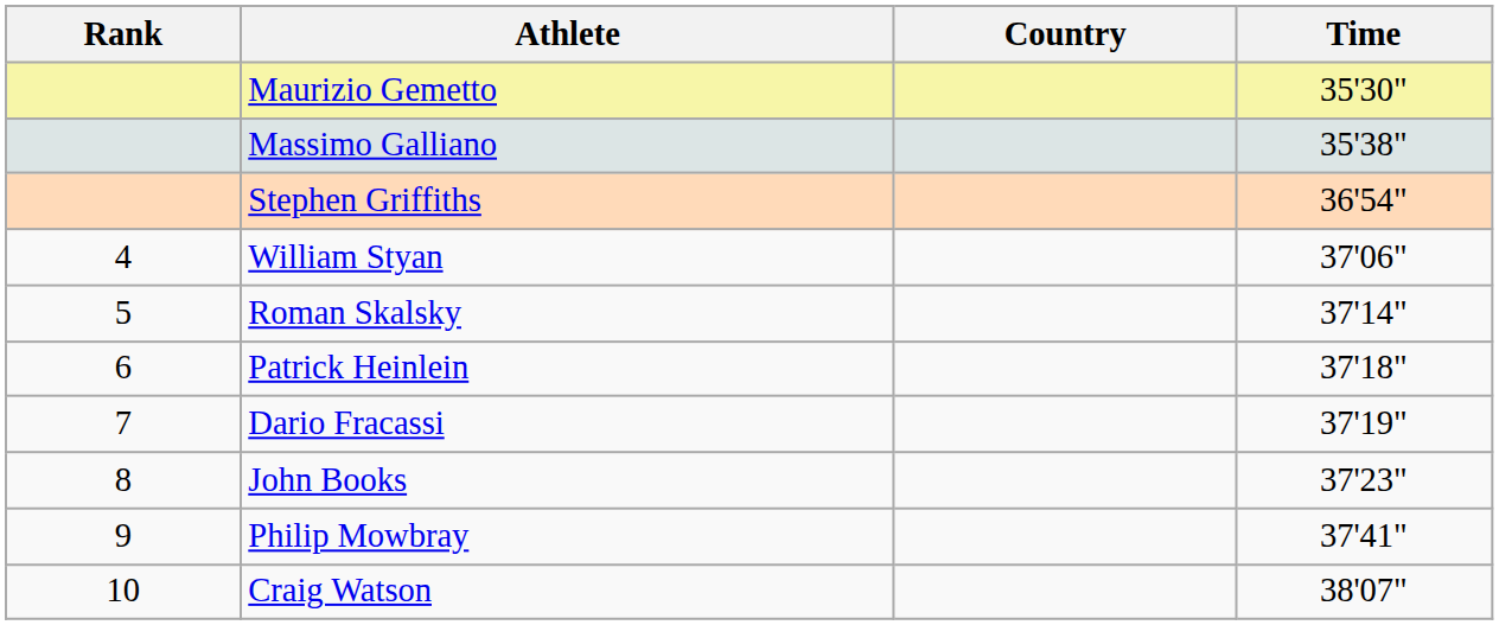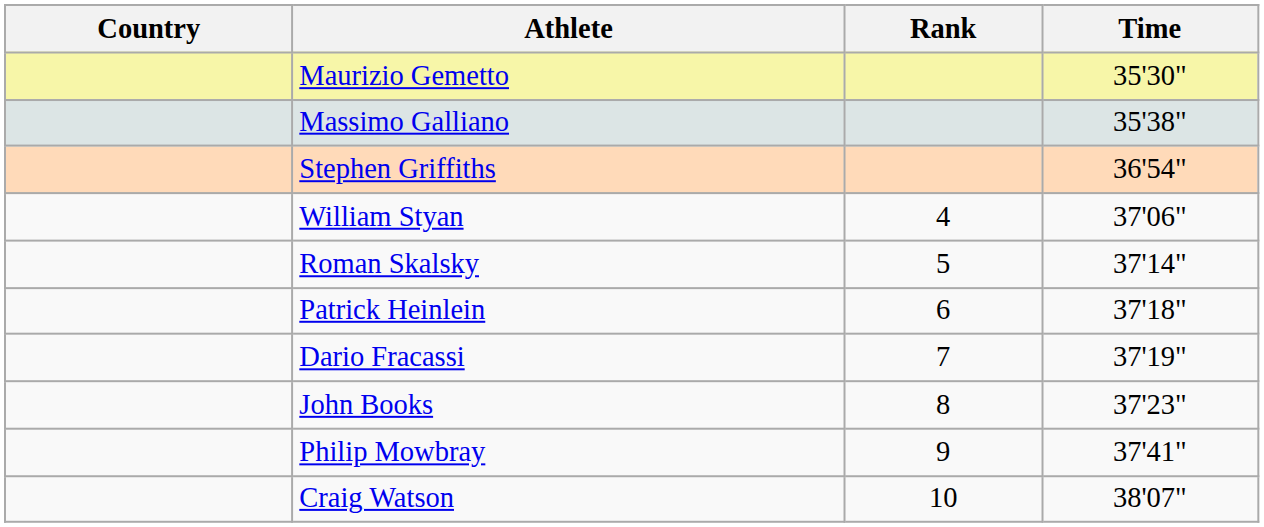 <table class="wikitable" width=40% style="font-size:90%; text-align:center;">
 <tr>
+<th>Country</th>
+<th>Athlete</th>
 <th>Rank</th>
-<th>Athlete</th>
-<th>Country</th>
 <th>Time</th>
 </tr>
 <tr bgcolor="#F7F6A8">
+<td align=left></td>
+<td align=left><a href='#'>Maurizio Gemetto</a></td>
 <td></td>
-<td align=left><a href='#'>Maurizio Gemetto</a></td>
-<td align=left></td>
 <td>35'30"</td>
 </tr>
 <tr bgcolor="#DCE5E5">
+<td align=left></td>
+<td align=left><a href='#'>Massimo Galliano</a></td>
 <td></td>
-<td align=left><a href='#'>Massimo Galliano</a></td>
-<td align=left></td>
 <td>35'38"</td>
 </tr>
 <tr bgcolor="#FFDAB9">
+<td align=left></td>
+<td align=left><a href='#'>Stephen Griffiths</a></td>
 <td></td>
-<td align=left><a href='#'>Stephen Griffiths</a></td>
-<td align=left></td>
 <td>36'54"</td>
 </tr>
 <tr>
+<td align=left></td>
+<td align=left><a href='#'>William Styan</a></td>
 <td>4</td>
-<td align=left><a href='#'>William Styan</a></td>
-<td align=left></td>
 <td>37'06"</td>
 </tr>
 <tr>
+<td align=left></td>
+<td align=left><a href='#'>Roman Skalsky</a></td>
 <td>5</td>
-<td align=left><a href='#'>Roman Skalsky</a></td>
-<td align=left></td>
 <td>37'14"</td>
 </tr>
 <tr>
+<td align=left></td>
+<td align=left><a href='#'>Patrick Heinlein</a></td>
 <td>6</td>
-<td align=left><a href='#'>Patrick Heinlein</a></td>
-<td align=left></td>
 <td>37'18"</td>
 </tr>
 <tr>
+<td align=left></td>
+<td align=left><a href='#'>Dario Fracassi</a></td>
 <td>7</td>
-<td align=left><a href='#'>Dario Fracassi</a></td>
-<td align=left></td>
 <td>37'19"</td>
 </tr>
 <tr>
+<td align=left></td>
+<td align=left><a href='#'>John Books</a></td>
 <td>8</td>
-<td align=left><a href='#'>John Books</a></td>
-<td align=left></td>
 <td>37'23"</td>
 </tr>
 <tr>
+<td align=left></td>
+<td align=left><a href='#'>Philip Mowbray</a></td>
 <td>9</td>
-<td align=left><a href='#'>Philip Mowbray</a></td>
-<td align=left></td>
 <td>37'41"</td>
 </tr>
 <tr>
+<td align=left></td>
+<td align=left><a href='#'>Craig Watson</a></td>
 <td>10</td>
-<td align=left><a href='#'>Craig Watson</a></td>
-<td align=left></td>
 <td>38'07"</td>
 </tr>
 </table>
